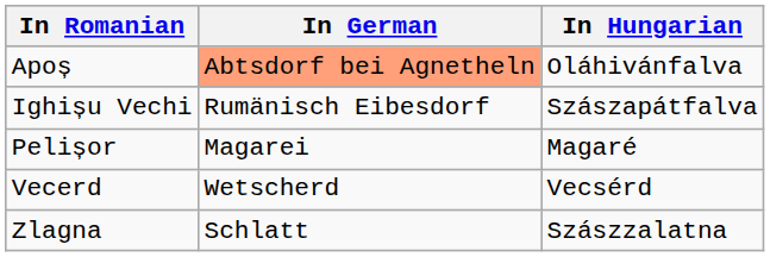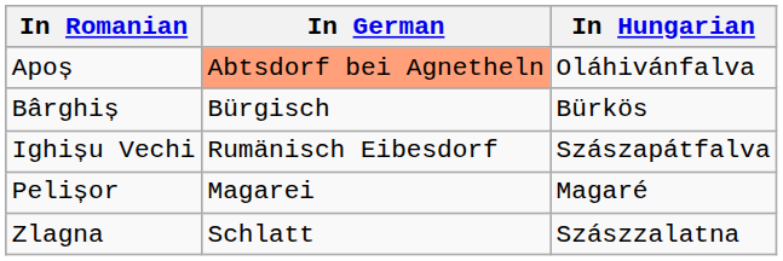 <table class="wikitable">
 <tr>
 <th>In <a href='#'>Romanian</a></th>
 <th>In <a href='#'>German</a></th>
 <th>In <a href='#'>Hungarian</a></th>
 </tr>
 <tr>
 <td>Apoș</td>
 <td style="background: lightsalmon;">Abtsdorf bei Agnetheln</td>
 <td>Oláhivánfalva</td>
 </tr>
 <tr>
+<td>Bârghiș</td>
+<td>Bürgisch</td>
+<td>Bürkös</td>
+</tr>
+<tr>
 <td>Ighișu Vechi</td>
 <td>Rumänisch Eibesdorf</td>
 <td>Szászapátfalva</td>
 </tr>
 <tr>
 <td>Pelișor</td>
 <td>Magarei</td>
 <td>Magaré</td>
 </tr>
 <tr>
-<td>Vecerd</td>
-<td>Wetscherd</td>
-<td>Vecsérd</td>
-</tr>
-<tr>
 <td>Zlagna</td>
 <td>Schlatt</td>
 <td>Szászzalatna</td>
 </tr>
 </table>
